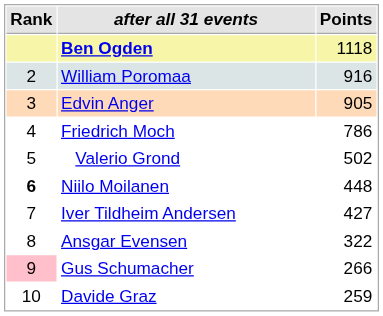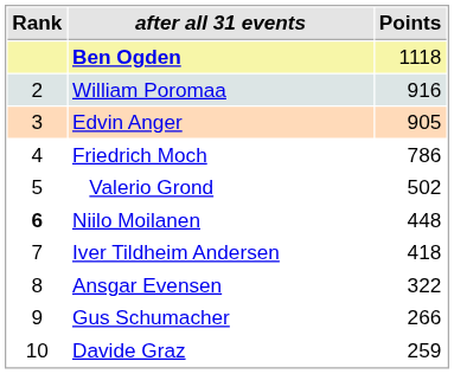 <table cellspacing="1" cellpadding="3" style="border:1px solid #AAAAAA;font-size:86%">
 <tr style="background-color: #E4E4E4;">
 <th style="border-bottom:1px solid #AAAAAA" width=10>Rank</th>
 <th style="border-bottom:1px solid #AAAAAA" width=200><em>after all 31 events</em></th>
 <th style="border-bottom:1px solid #AAAAAA" width=20 align=right>Points</th>
 </tr>
 <tr style="background:#f7f6a8;">
 <td align=center></td>
 <td><strong> <a href='#'>Ben Ogden</a></strong></td>
 <td align=right>1118</td>
 </tr>
 <tr style="background:#dce5e5;">
 <td align=center>2</td>
 <td> <a href='#'>William Poromaa</a></td>
 <td align=right>916</td>
 </tr>
 <tr style="background:#ffdab9;">
 <td align=center>3</td>
 <td> <a href='#'>Edvin Anger</a></td>
 <td align=right>905</td>
 </tr>
 <tr>
 <td align=center>4</td>
 <td> <a href='#'>Friedrich Moch</a></td>
 <td align=right>786</td>
 </tr>
 <tr>
 <td align=center>5</td>
 <td>   <a href='#'>Valerio Grond</a></td>
 <td align=right>502</td>
 </tr>
 <tr>
 <td align=center><strong>6</strong></td>
 <td> <a href='#'>Niilo Moilanen</a></td>
 <td align=right>448</td>
 </tr>
 <tr>
 <td align=center>7</td>
 <td> <a href='#'>Iver Tildheim Andersen</a></td>
-<td align=right>427</td>
+<td align=right>418</td>
 </tr>
 <tr>
 <td align=center>8</td>
 <td> <a href='#'>Ansgar Evensen</a></td>
 <td align=right>322</td>
 </tr>
 <tr>
-<td align=center style="background: pink;">9</td>
+<td align=center>9</td>
 <td> <a href='#'>Gus Schumacher</a></td>
 <td align=right>266</td>
 </tr>
 <tr>
 <td align=center>10</td>
 <td> <a href='#'>Davide Graz</a></td>
 <td align=right>259</td>
 </tr>
 </table>
